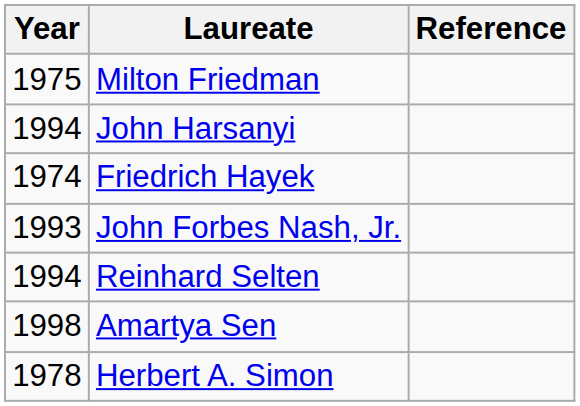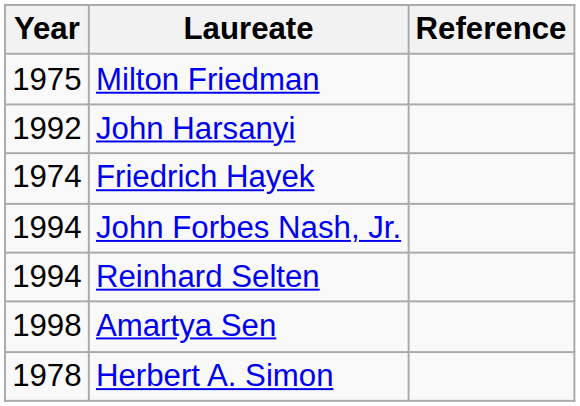 <table class="wikitable sortable">
 <tr>
 <th>Year</th>
 <th>Laureate</th>
 <th>Reference</th>
 </tr>
 <tr>
 <td>1975</td>
 <td><a href='#'>Milton Friedman</a></td>
 <td></td>
 </tr>
 <tr>
-<td>1994</td>
+<td>1992</td>
 <td><a href='#'>John Harsanyi</a></td>
 <td></td>
 </tr>
 <tr>
 <td>1974</td>
 <td><a href='#'>Friedrich Hayek</a></td>
 <td></td>
 </tr>
 <tr>
-<td>1993</td>
+<td>1994</td>
 <td><a href='#'>John Forbes Nash, Jr.</a></td>
 <td></td>
 </tr>
 <tr>
 <td>1994</td>
 <td><a href='#'>Reinhard Selten</a></td>
 <td></td>
 </tr>
 <tr>
 <td>1998</td>
 <td><a href='#'>Amartya Sen</a></td>
 <td></td>
 </tr>
 <tr>
 <td>1978</td>
 <td><a href='#'>Herbert A. Simon</a></td>
 <td></td>
 </tr>
 </table>
